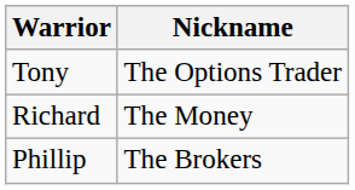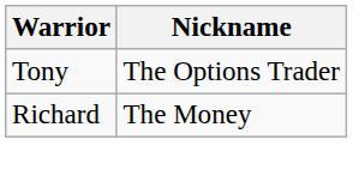 <table class=wikitable>
 <tr>
 <th>Warrior</th>
 <th>Nickname</th>
 </tr>
 <tr>
 <td>Tony</td>
 <td>The Options Trader</td>
 </tr>
 <tr>
 <td>Richard</td>
 <td>The Money</td>
 </tr>
-<tr>
-<td>Phillip</td>
-<td>The Brokers</td>
-</tr>
 </table>
